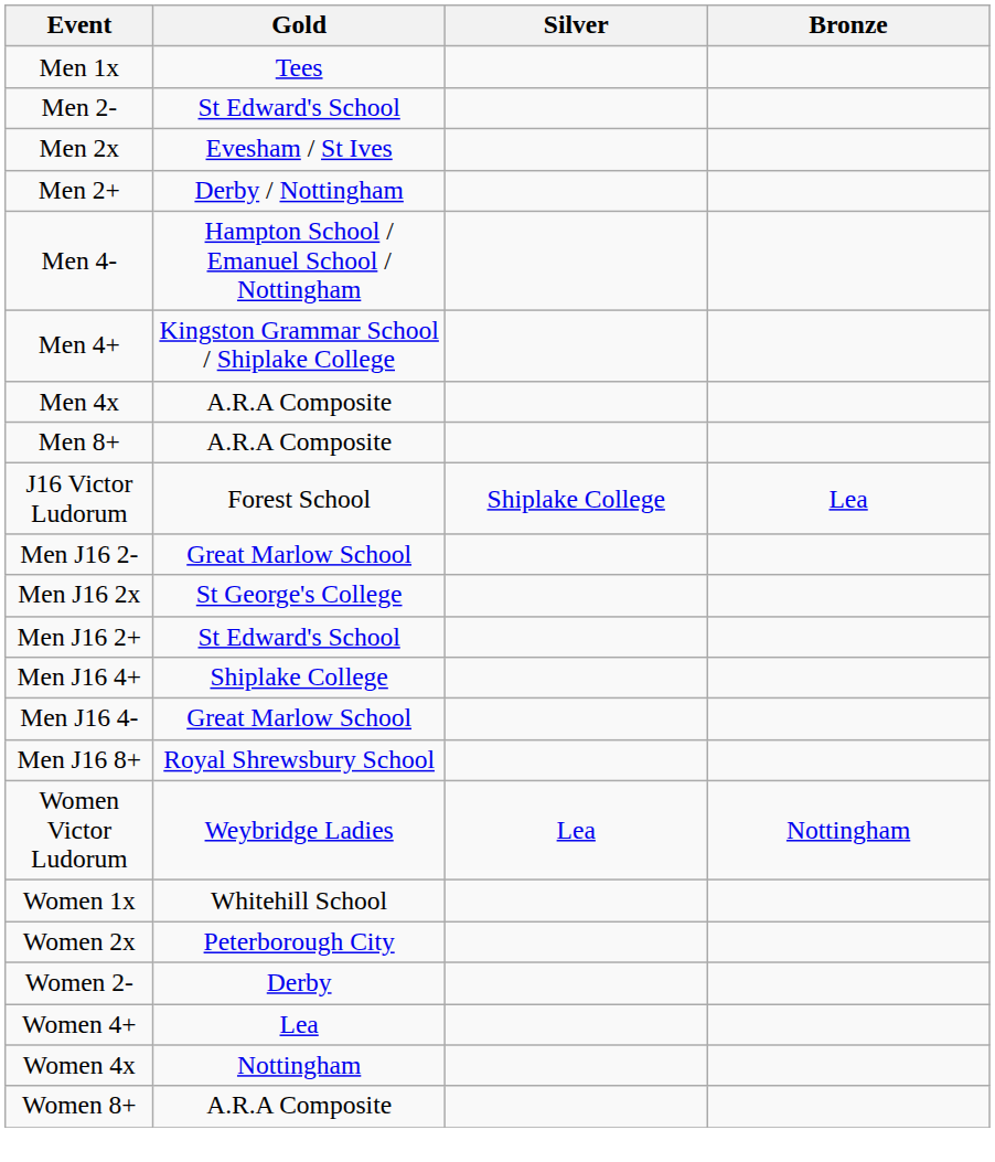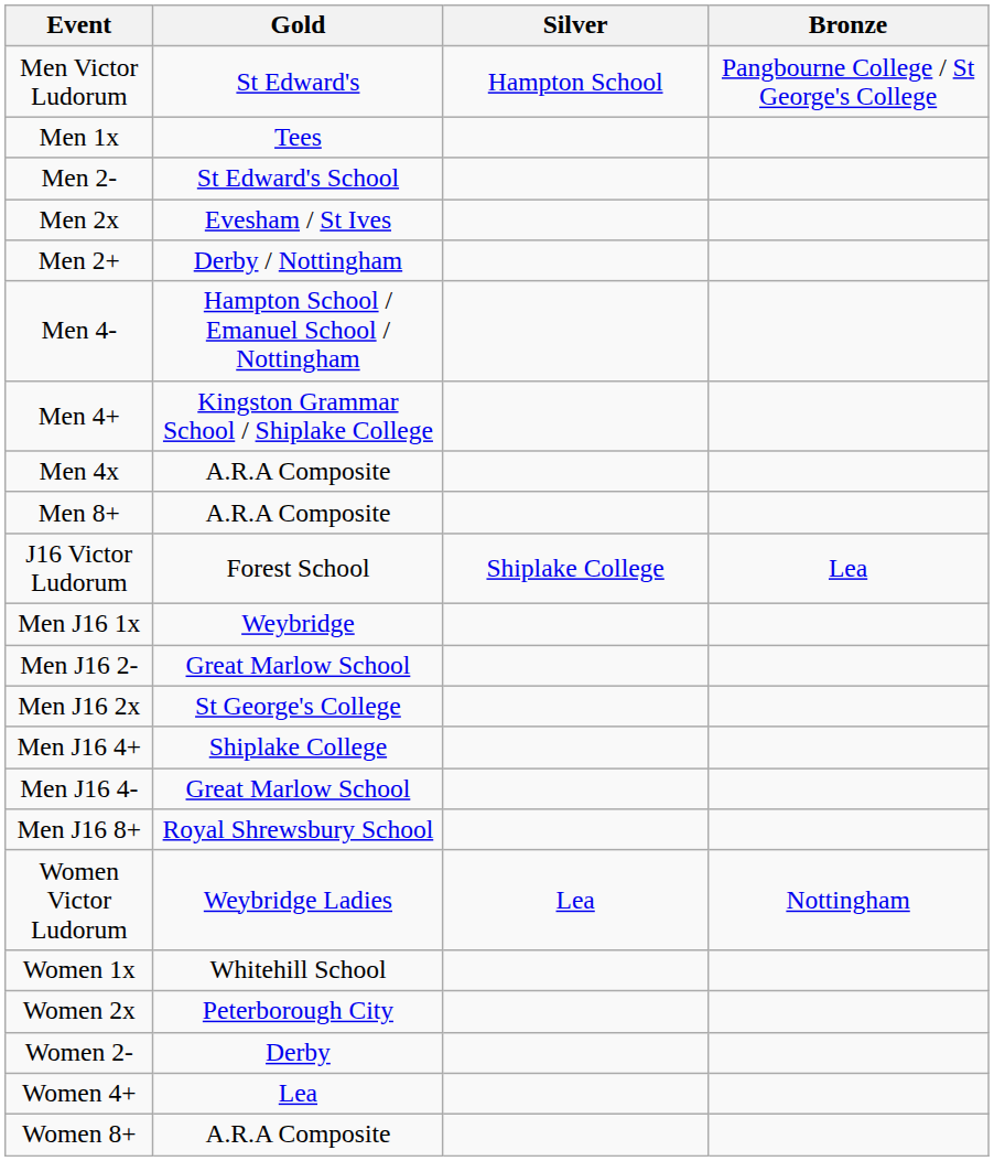 <table class="wikitable" style="text-align:center">
 <tr>
 <th width=120>Event</th>
 <th width=300>Gold</th>
 <th width=300>Silver</th>
 <th width=300>Bronze</th>
+</tr>
+<tr>
+<td>Men Victor Ludorum</td>
+<td><a href='#'>St Edward's</a></td>
+<td><a href='#'>Hampton School</a></td>
+<td><a href='#'>Pangbourne College</a> / <a href='#'>St George's College</a></td>
 </tr>
 <tr>
 <td>Men 1x</td>
 <td><a href='#'>Tees</a></td>
 <td></td>
 <td></td>
 </tr>
 <tr>
 <td>Men 2-</td>
 <td><a href='#'>St Edward's School</a></td>
 <td></td>
 <td></td>
 </tr>
 <tr>
 <td>Men 2x</td>
 <td><a href='#'>Evesham</a> / <a href='#'>St Ives</a></td>
 <td></td>
 <td></td>
 </tr>
 <tr>
 <td>Men 2+</td>
 <td><a href='#'>Derby</a> / <a href='#'>Nottingham</a></td>
 <td></td>
 <td></td>
 </tr>
 <tr>
 <td>Men 4-</td>
 <td><a href='#'>Hampton School</a> / <a href='#'>Emanuel School</a> / <a href='#'>Nottingham</a></td>
 <td></td>
 <td></td>
 </tr>
 <tr>
 <td>Men 4+</td>
 <td><a href='#'>Kingston Grammar School</a> / <a href='#'>Shiplake College</a></td>
 <td></td>
 <td></td>
 </tr>
 <tr>
 <td>Men 4x</td>
 <td>A.R.A Composite</td>
 <td></td>
 <td></td>
 </tr>
 <tr>
 <td>Men 8+</td>
 <td>A.R.A Composite</td>
 <td></td>
 <td></td>
 </tr>
 <tr>
 <td>J16 Victor Ludorum</td>
 <td>Forest School</td>
 <td><a href='#'>Shiplake College</a></td>
 <td><a href='#'>Lea</a></td>
 </tr>
 <tr>
+<td>Men J16 1x</td>
+<td><a href='#'>Weybridge</a></td>
+<td></td>
+<td></td>
+</tr>
+<tr>
 <td>Men J16 2-</td>
 <td><a href='#'>Great Marlow School</a></td>
 <td></td>
 <td></td>
 </tr>
 <tr>
 <td>Men J16 2x</td>
 <td><a href='#'>St George's College</a></td>
-<td></td>
-<td></td>
-</tr>
-<tr>
-<td>Men J16 2+</td>
-<td><a href='#'>St Edward's School</a></td>
 <td></td>
 <td></td>
 </tr>
 <tr>
 <td>Men J16 4+</td>
 <td><a href='#'>Shiplake College</a></td>
 <td></td>
 <td></td>
 </tr>
 <tr>
 <td>Men J16 4-</td>
 <td><a href='#'>Great Marlow School</a></td>
 <td></td>
 <td></td>
 </tr>
 <tr>
 <td>Men J16 8+</td>
 <td><a href='#'>Royal Shrewsbury School</a></td>
 <td></td>
 <td></td>
 </tr>
 <tr>
 <td>Women Victor Ludorum</td>
 <td><a href='#'>Weybridge Ladies</a></td>
 <td><a href='#'>Lea</a></td>
 <td><a href='#'>Nottingham</a></td>
 </tr>
 <tr>
 <td>Women 1x</td>
 <td>Whitehill School</td>
 <td></td>
 <td></td>
 </tr>
 <tr>
 <td>Women 2x</td>
 <td><a href='#'>Peterborough City</a></td>
 <td></td>
 <td></td>
 </tr>
 <tr>
 <td>Women 2-</td>
 <td><a href='#'>Derby</a></td>
 <td></td>
 <td></td>
 </tr>
 <tr>
 <td>Women 4+</td>
 <td><a href='#'>Lea</a></td>
 <td></td>
 <td></td>
 </tr>
 <tr>
-<td>Women 4x</td>
-<td><a href='#'>Nottingham</a></td>
-<td></td>
-<td></td>
-</tr>
-<tr>
 <td>Women 8+</td>
 <td>A.R.A Composite</td>
 <td></td>
 <td></td>
 </tr>
 </table>
